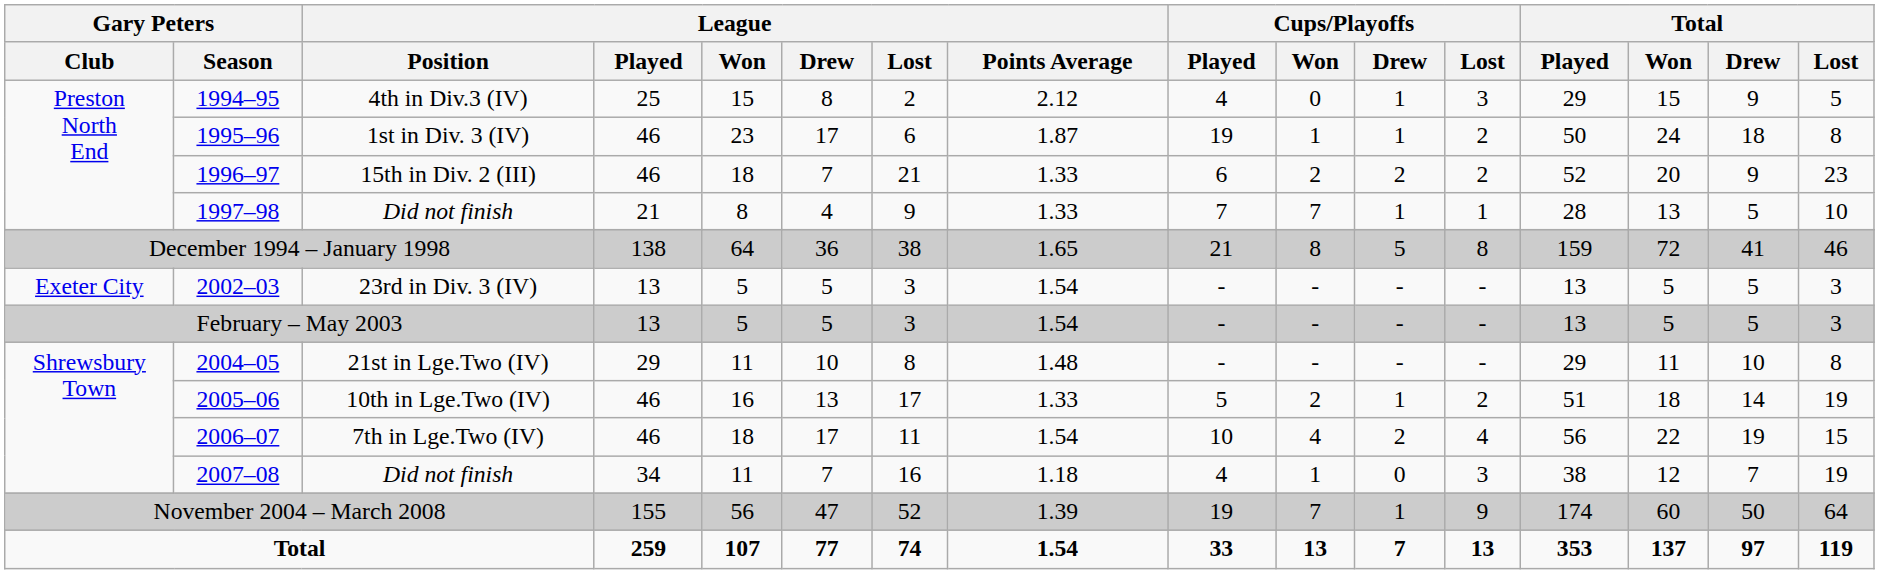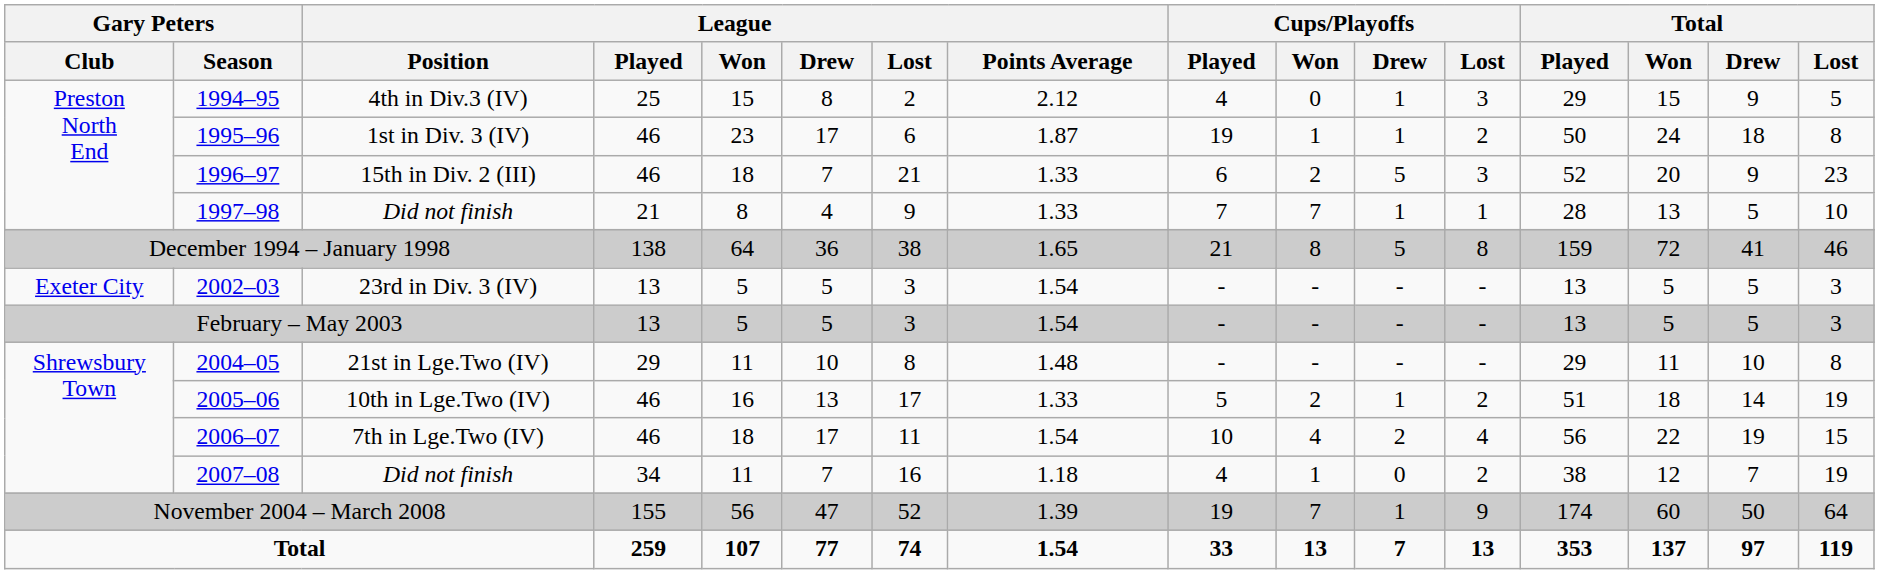 <table class="wikitable" width=100%>
 <tr>
 <th colspan=2>Gary Peters</th>
 <th colspan=6>League</th>
 <th colspan=4>Cups/Playoffs</th>
 <th colspan=4>Total</th>
 </tr>
 <tr>
 <th>Club</th>
 <th>Season</th>
 <th>Position</th>
 <th>Played</th>
 <th>Won</th>
 <th>Drew</th>
 <th>Lost</th>
 <th>Points Average</th>
 <th>Played</th>
 <th>Won</th>
 <th>Drew</th>
 <th>Lost</th>
 <th>Played</th>
 <th>Won</th>
 <th>Drew</th>
 <th>Lost</th>
 </tr>
 <tr Align=center>
 <td rowspan=4 valign="top"><a href='#'>Preston<br>North<br>End</a></td>
 <td><a href='#'>1994–95</a></td>
 <td>4th in Div.3 (IV)</td>
 <td>25</td>
 <td>15</td>
 <td>8</td>
 <td>2</td>
 <td>2.12</td>
 <td>4</td>
 <td>0</td>
 <td>1</td>
 <td>3</td>
 <td>29</td>
 <td>15</td>
 <td>9</td>
 <td>5</td>
 </tr>
 <tr Align=center>
 <td><a href='#'>1995–96</a></td>
 <td>1st in Div. 3 (IV)</td>
 <td>46</td>
 <td>23</td>
 <td>17</td>
 <td>6</td>
 <td>1.87</td>
 <td>19</td>
 <td>1</td>
 <td>1</td>
 <td>2</td>
 <td>50</td>
 <td>24</td>
 <td>18</td>
 <td>8</td>
 </tr>
 <tr Align=center>
 <td><a href='#'>1996–97</a></td>
 <td>15th in Div. 2 (III)</td>
 <td>46</td>
 <td>18</td>
 <td>7</td>
 <td>21</td>
 <td>1.33</td>
 <td>6</td>
 <td>2</td>
-<td>2</td>
-<td>2</td>
+<td>5</td>
+<td>3</td>
 <td>52</td>
 <td>20</td>
 <td>9</td>
 <td>23</td>
 </tr>
 <tr Align=center>
 <td><a href='#'>1997–98</a></td>
 <td><em>Did not finish</em></td>
 <td>21</td>
 <td>8</td>
 <td>4</td>
 <td>9</td>
 <td>1.33</td>
 <td>7</td>
 <td>7</td>
 <td>1</td>
 <td>1</td>
 <td>28</td>
 <td>13</td>
 <td>5</td>
 <td>10</td>
 </tr>
 <tr>
 </tr>
 <tr Align=center style="background-color: #CCC">
 <td colspan=3>December 1994 – January 1998</td>
 <td>138</td>
 <td>64</td>
 <td>36</td>
 <td>38</td>
 <td>1.65</td>
 <td>21</td>
 <td>8</td>
 <td>5</td>
 <td>8</td>
 <td>159</td>
 <td>72</td>
 <td>41</td>
 <td>46</td>
 </tr>
 <tr Align=center>
 <td><a href='#'>Exeter City</a></td>
 <td><a href='#'>2002–03</a></td>
 <td>23rd in Div. 3 (IV)</td>
 <td>13</td>
 <td>5</td>
 <td>5</td>
 <td>3</td>
 <td>1.54</td>
 <td>-</td>
 <td>-</td>
 <td>-</td>
 <td>-</td>
 <td>13</td>
 <td>5</td>
 <td>5</td>
 <td>3</td>
 </tr>
 <tr Align=center style="background-color: #CCC">
 <td colspan=3>February – May 2003</td>
 <td>13</td>
 <td>5</td>
 <td>5</td>
 <td>3</td>
 <td>1.54</td>
 <td>-</td>
 <td>-</td>
 <td>-</td>
 <td>-</td>
 <td>13</td>
 <td>5</td>
 <td>5</td>
 <td>3</td>
 </tr>
 <tr Align=center>
 <td rowspan=4 valign=top><a href='#'>Shrewsbury<br>Town</a></td>
 <td><a href='#'>2004–05</a></td>
 <td>21st in Lge.Two (IV)</td>
 <td>29</td>
 <td>11</td>
 <td>10</td>
 <td>8</td>
 <td>1.48</td>
 <td>-</td>
 <td>-</td>
 <td>-</td>
 <td>-</td>
 <td>29</td>
 <td>11</td>
 <td>10</td>
 <td>8</td>
 </tr>
 <tr Align=center>
 <td><a href='#'>2005–06</a></td>
 <td>10th in Lge.Two (IV)</td>
 <td>46</td>
 <td>16</td>
 <td>13</td>
 <td>17</td>
 <td>1.33</td>
 <td>5</td>
 <td>2</td>
 <td>1</td>
 <td>2</td>
 <td>51</td>
 <td>18</td>
 <td>14</td>
 <td>19</td>
 </tr>
 <tr Align=center>
 <td><a href='#'>2006–07</a></td>
 <td>7th in Lge.Two (IV)</td>
 <td>46</td>
 <td>18</td>
 <td>17</td>
 <td>11</td>
 <td>1.54</td>
 <td>10</td>
 <td>4</td>
 <td>2</td>
 <td>4</td>
 <td>56</td>
 <td>22</td>
 <td>19</td>
 <td>15</td>
 </tr>
 <tr Align=center>
 <td><a href='#'>2007–08</a></td>
 <td><em>Did not finish</em></td>
 <td>34</td>
 <td>11</td>
 <td>7</td>
 <td>16</td>
 <td>1.18</td>
 <td>4</td>
 <td>1</td>
 <td>0</td>
-<td>3</td>
+<td>2</td>
 <td>38</td>
 <td>12</td>
 <td>7</td>
 <td>19</td>
 </tr>
 <tr Align=center style="background-color: #CCC">
 <td colspan=3>November 2004 – March 2008</td>
 <td>155</td>
 <td>56</td>
 <td>47</td>
 <td>52</td>
 <td>1.39</td>
 <td>19</td>
 <td>7</td>
 <td>1</td>
 <td>9</td>
 <td>174</td>
 <td>60</td>
 <td>50</td>
 <td>64</td>
 </tr>
 <tr align=center>
 <td colspan=3><strong>Total</strong></td>
 <td><strong>259</strong></td>
 <td><strong>107</strong></td>
 <td><strong>77</strong></td>
 <td><strong>74</strong></td>
 <td><strong>1.54</strong></td>
 <td><strong>33</strong></td>
 <td><strong>13</strong></td>
 <td><strong>7</strong></td>
 <td><strong>13</strong></td>
 <td><strong>353</strong></td>
 <td><strong>137</strong></td>
 <td><strong>97</strong></td>
 <td><strong>119</strong></td>
 </tr>
 </table>
